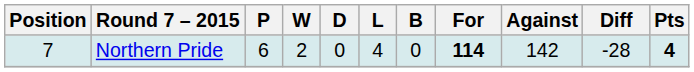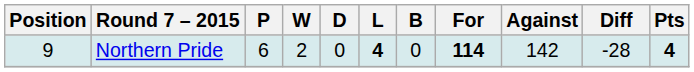 <table class="wikitable" style="text-align:center; font-size:85%;">
 <tr>
 <th width=40 abbr="Position">Position</th>
 <th width=100>Round 7 – 2015</th>
 <th width=20 abbr="Played">P</th>
 <th width=20 abbr="Won">W</th>
 <th width=20 abbr="Drawn">D</th>
 <th width=20 abbr="Lost">L</th>
 <th width=20 abbr="Bye">B</th>
 <th width=40 abbr="Points for">For</th>
 <th width=40 abbr="Points against">Against</th>
 <th width=40 abbr="Points difference">Diff</th>
 <th width=20 abbr="Points">Pts</th>
 </tr>
 <tr style="background: #d7ebed;">
-<td>7</td>
+<td>9</td>
 <td style="text-align:left;"> <a href='#'>Northern Pride</a></td>
 <td>6</td>
 <td>2</td>
 <td>0</td>
-<td>4</td>
+<td><strong>4</strong></td>
 <td>0</td>
 <td><strong>114</strong></td>
 <td>142</td>
 <td>-28</td>
 <td><strong>4</strong></td>
 </tr>
 <tr>
 </tr>
 </table>
